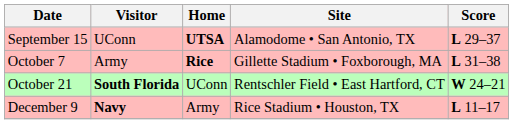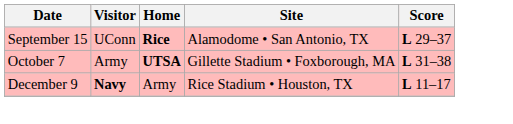 <table class="wikitable">
 <tr style="background:#fbb;">
 <th>Date</th>
 <th>Visitor</th>
 <th>Home</th>
 <th>Site</th>
 <th>Score</th>
 </tr>
 <tr style="background:#fbb;">
 <td>September 15</td>
 <td>UConn</td>
-<td><strong>UTSA</strong></td>
+<td><strong>Rice</strong></td>
 <td>Alamodome • San Antonio, TX</td>
 <td><strong>L</strong> 29–37</td>
 </tr>
 <tr style="background:#fbb;">
 <td>October 7</td>
 <td>Army</td>
-<td><strong>Rice</strong></td>
+<td><strong>UTSA</strong></td>
 <td>Gillette Stadium • Foxborough, MA</td>
 <td><strong>L</strong> 31–38</td>
-</tr>
-<tr style="background:#bfb;">
-<td>October 21</td>
-<td><strong>South Florida</strong></td>
-<td>UConn</td>
-<td>Rentschler Field • East Hartford, CT</td>
-<td><strong>W</strong> 24–21</td>
 </tr>
 <tr style="background:#fbb;">
 <td>December 9</td>
 <td><strong>Navy</strong></td>
 <td>Army</td>
 <td>Rice Stadium • Houston, TX</td>
 <td><strong>L</strong> 11–17</td>
 </tr>
 <tr>
 </tr>
 </table>
